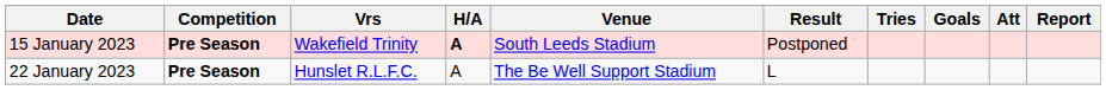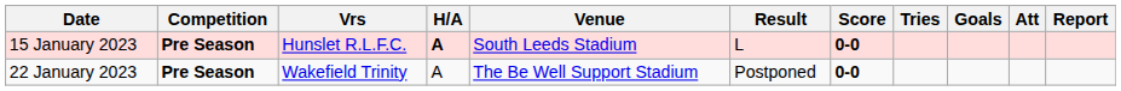 <table class="wikitable"  style="font-size:85%; width:100%;">
 <tr>
 <th>Date</th>
 <th>Competition</th>
 <th>Vrs</th>
 <th>H/A</th>
 <th>Venue</th>
 <th>Result</th>
+<th>Score</th>
 <th>Tries</th>
 <th>Goals</th>
 <th>Att</th>
 <th>Report</th>
 </tr>
 <tr style="background:#ffdddd;" width=20 | >
 <td>15 January 2023</td>
 <td><strong>Pre Season</strong></td>
-<td><a href='#'>Wakefield Trinity</a></td>
+<td><a href='#'>Hunslet R.L.F.C.</a></td>
 <td><strong>A</strong></td>
 <td><a href='#'>South Leeds Stadium</a></td>
-<td>Postponed</td>
+<td>L</td>
+<td><strong>0-0</strong></td>
 <td></td>
 <td></td>
 <td></td>
 <td></td>
 </tr>
 <tr style= width=20 | >
 <td>22 January 2023</td>
 <td><strong>Pre Season</strong></td>
-<td><a href='#'>Hunslet R.L.F.C.</a></td>
+<td><a href='#'>Wakefield Trinity</a></td>
 <td>A</td>
 <td><a href='#'>The Be Well Support Stadium</a></td>
-<td>L</td>
+<td>Postponed</td>
+<td><strong>0-0</strong></td>
 <td></td>
 <td></td>
 <td></td>
 <td></td>
 </tr>
 </table>
